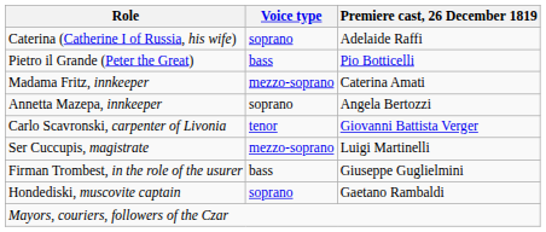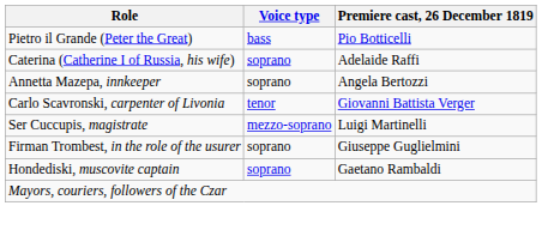 <table class="wikitable">
 <tr>
 <th>Role</th>
 <th><a href='#'>Voice type</a></th>
 <th>Premiere cast, 26 December 1819</th>
 </tr>
 <tr>
-<td>Caterina (<a href='#'>Catherine I of Russia</a>, <em>his wife</em>)</td>
-<td><a href='#'>soprano</a></td>
-<td>Adelaide Raffi</td>
-</tr>
-<tr>
 <td>Pietro il Grande (<a href='#'>Peter the Great</a>)</td>
 <td><a href='#'>bass</a></td>
 <td><a href='#'>Pio Botticelli</a></td>
 </tr>
 <tr>
-<td>Madama Fritz, <em>innkeeper</em></td>
-<td><a href='#'>mezzo-soprano</a></td>
-<td>Caterina Amati</td>
+<td>Caterina (<a href='#'>Catherine I of Russia</a>, <em>his wife</em>)</td>
+<td><a href='#'>soprano</a></td>
+<td>Adelaide Raffi</td>
 </tr>
 <tr>
 <td>Annetta Mazepa, <em>innkeeper</em></td>
 <td>soprano</td>
 <td>Angela Bertozzi</td>
 </tr>
 <tr>
 <td>Carlo Scavronski, <em>carpenter of Livonia</em></td>
 <td><a href='#'>tenor</a></td>
 <td><a href='#'>Giovanni Battista Verger</a></td>
 </tr>
 <tr>
 <td>Ser Cuccupis, <em>magistrate</em></td>
 <td><a href='#'>mezzo-soprano</a></td>
 <td>Luigi Martinelli</td>
 </tr>
 <tr>
 <td>Firman Trombest, <em>in the role of the usurer</em></td>
-<td>bass</td>
+<td>soprano</td>
 <td>Giuseppe Guglielmini</td>
 </tr>
 <tr>
 <td>Hondediski, <em>muscovite captain</em></td>
 <td><a href='#'>soprano</a></td>
 <td>Gaetano Rambaldi</td>
 </tr>
 <tr>
 <td colspan="3"><em>Mayors, couriers, followers of the Czar</em></td>
 </tr>
 </table>
